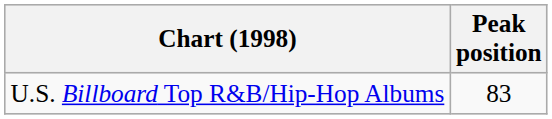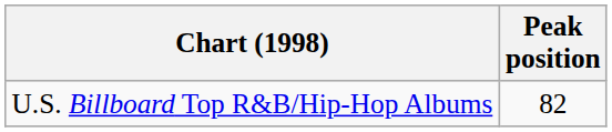 <table class="wikitable sortable">
 <tr>
 <th align="left">Chart (1998)</th>
 <th align="left">Peak<br>position</th>
 </tr>
 <tr>
 <td align="left">U.S. <a href='#'><em>Billboard</em> Top R&B/Hip-Hop Albums</a></td>
-<td align="center">83</td>
+<td align="center">82</td>
 </tr>
 </table>
